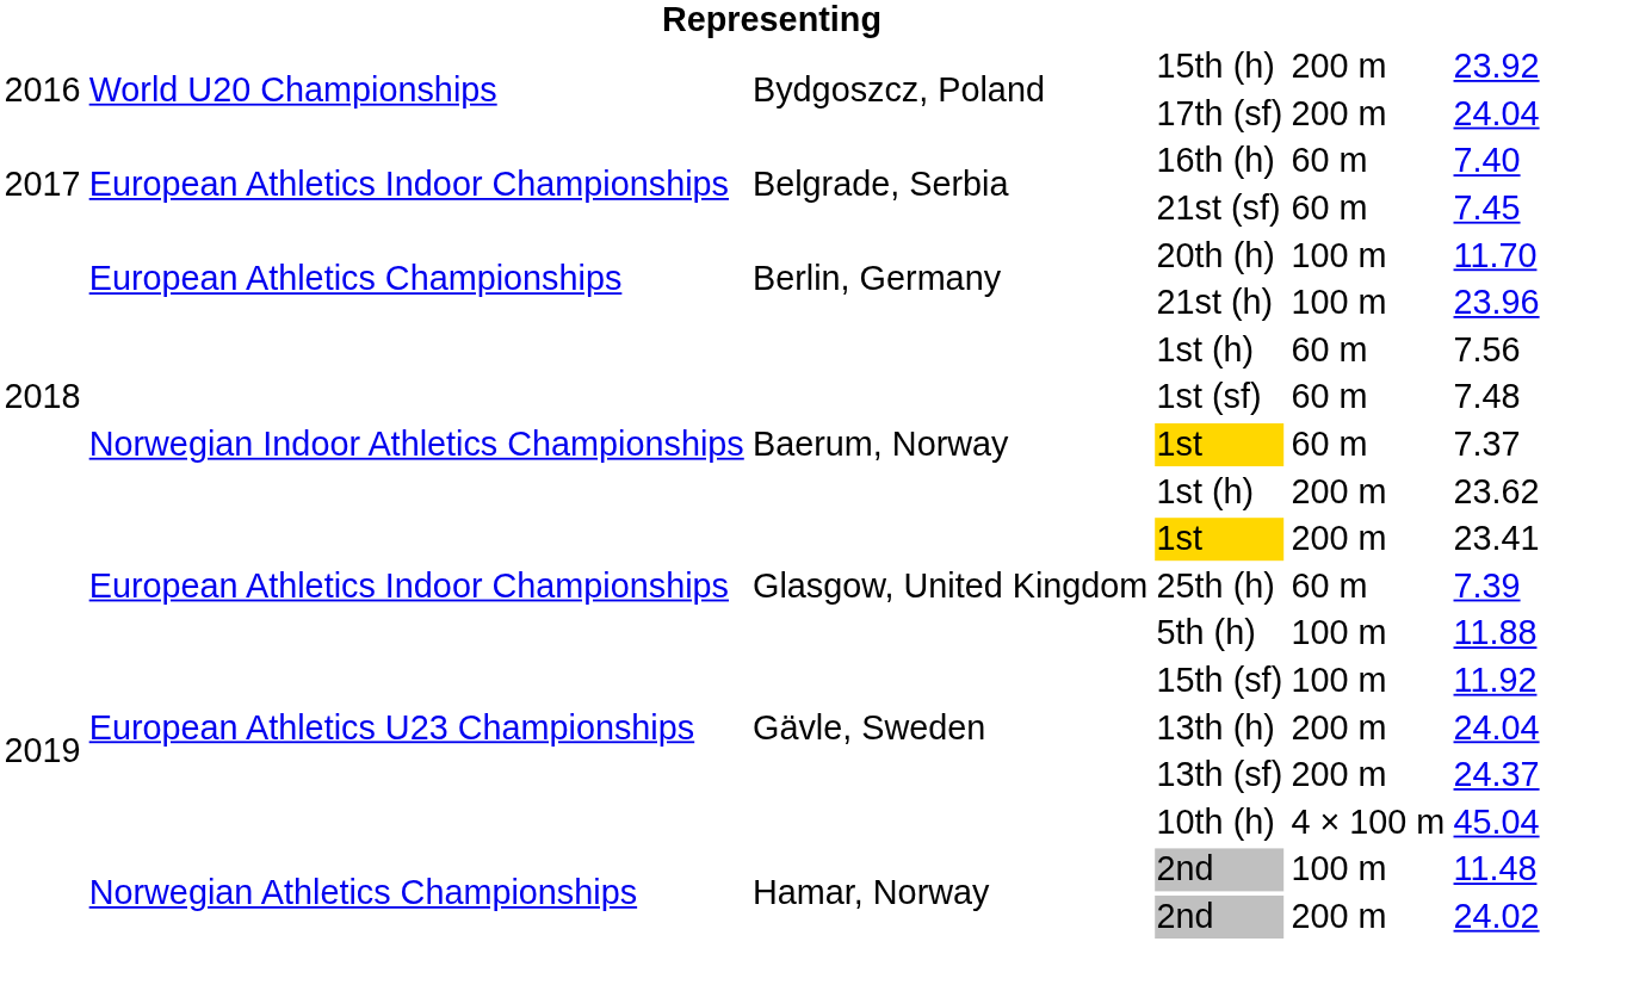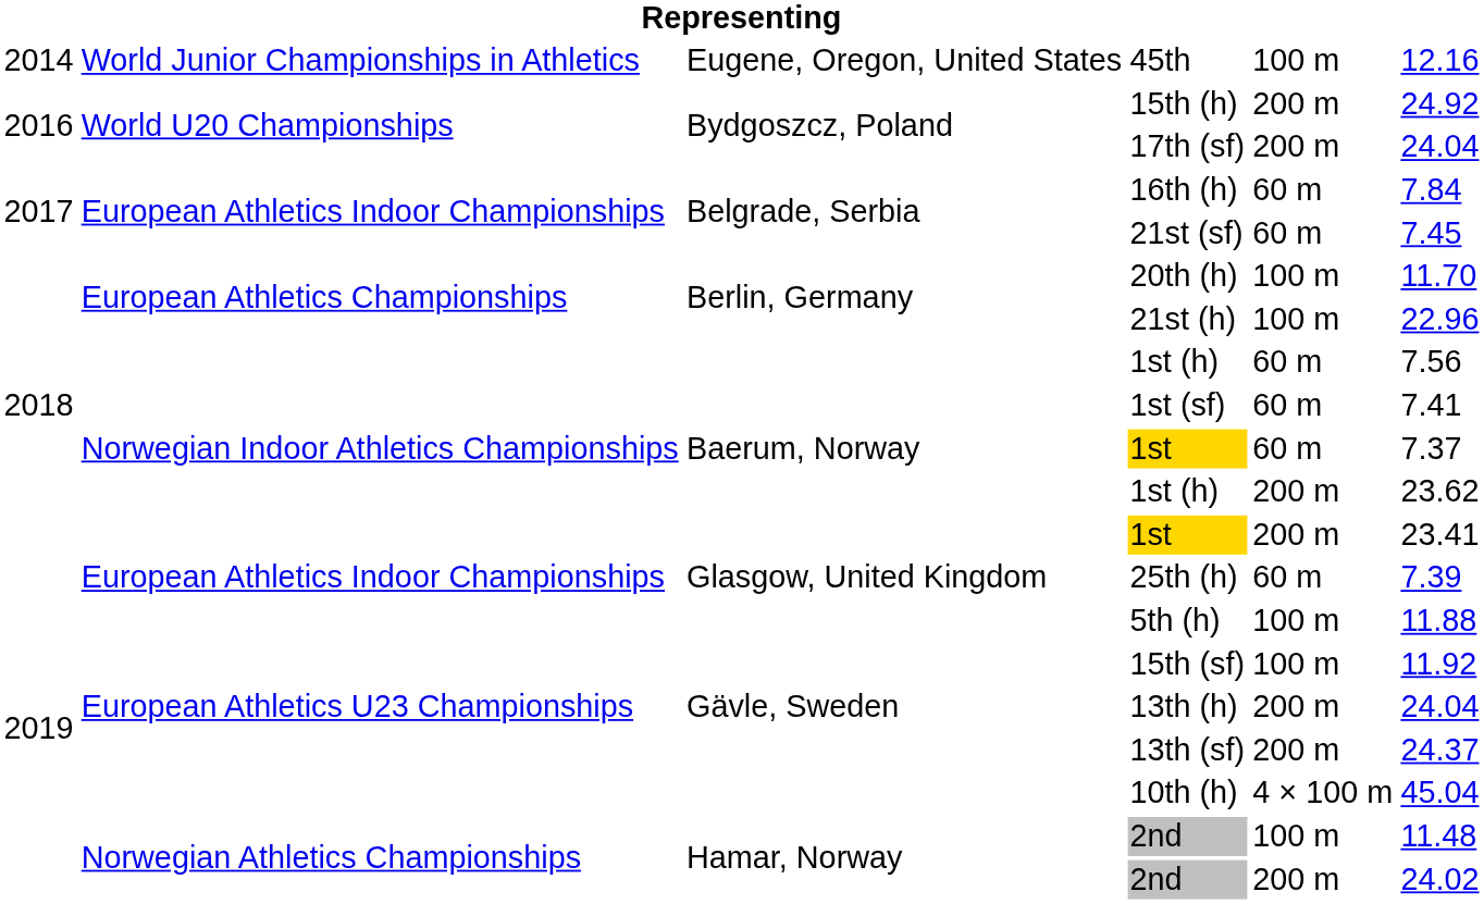 <table>
 <tr>
 <th colspan="6">Representing </th>
+</tr>
+<tr>
+<td>2014</td>
+<td><a href='#'>World Junior Championships in Athletics</a></td>
+<td>Eugene, Oregon, United States</td>
+<td>45th</td>
+<td>100 m</td>
+<td><a href='#'>12.16</a></td>
 </tr>
 <tr>
 <td rowspan=2>2016</td>
 <td rowspan=2><a href='#'>World U20 Championships</a></td>
 <td rowspan=2>Bydgoszcz, Poland</td>
 <td>15th (h)</td>
 <td>200 m</td>
-<td><a href='#'>23.92</a></td>
+<td><a href='#'>24.92</a></td>
 </tr>
 <tr>
 <td>17th (sf)</td>
 <td>200 m</td>
 <td><a href='#'>24.04</a></td>
 </tr>
 <tr>
 <td rowspan=2>2017</td>
 <td rowspan=2><a href='#'>European Athletics Indoor Championships</a></td>
 <td rowspan=2>Belgrade, Serbia</td>
 <td>16th (h)</td>
 <td>60 m</td>
-<td><a href='#'>7.40</a></td>
+<td><a href='#'>7.84</a></td>
 </tr>
 <tr>
 <td>21st (sf)</td>
 <td>60 m</td>
 <td><a href='#'>7.45</a></td>
 </tr>
 <tr>
 <td rowspan=7>2018</td>
 <td rowspan=2><a href='#'>European Athletics Championships</a></td>
 <td rowspan=2>Berlin, Germany</td>
 <td>20th (h)</td>
 <td>100 m</td>
 <td><a href='#'>11.70</a></td>
 </tr>
 <tr>
 <td>21st (h)</td>
 <td>100 m</td>
-<td><a href='#'>23.96</a></td>
+<td><a href='#'>22.96</a></td>
 </tr>
 <tr>
 <td rowspan=5><a href='#'>Norwegian Indoor Athletics Championships</a></td>
 <td rowspan=5>Baerum, Norway</td>
 <td>1st (h)</td>
 <td>60 m</td>
 <td>7.56</td>
 </tr>
 <tr>
 <td>1st (sf)</td>
 <td>60 m</td>
-<td>7.48</td>
+<td>7.41</td>
 </tr>
 <tr>
 <td bgcolor=gold>1st</td>
 <td>60 m</td>
 <td>7.37</td>
 </tr>
 <tr>
 <td>1st (h)</td>
 <td>200 m</td>
 <td>23.62</td>
 </tr>
 <tr>
 <td bgcolor=gold>1st</td>
 <td>200 m</td>
 <td>23.41</td>
 </tr>
 <tr>
 <td rowspan=8>2019</td>
 <td><a href='#'>European Athletics Indoor Championships</a></td>
 <td>Glasgow, United Kingdom</td>
 <td>25th (h)</td>
 <td>60 m</td>
 <td><a href='#'>7.39</a></td>
 </tr>
 <tr>
 <td rowspan=5><a href='#'>European Athletics U23 Championships</a></td>
 <td rowspan=5>Gävle, Sweden</td>
 <td>5th (h)</td>
 <td>100 m</td>
 <td><a href='#'>11.88</a></td>
 </tr>
 <tr>
 <td>15th (sf)</td>
 <td>100 m</td>
 <td><a href='#'>11.92</a></td>
 </tr>
 <tr>
 <td>13th (h)</td>
 <td>200 m</td>
 <td><a href='#'>24.04</a></td>
 </tr>
 <tr>
 <td>13th (sf)</td>
 <td>200 m</td>
 <td><a href='#'>24.37</a></td>
 </tr>
 <tr>
 <td>10th (h)</td>
 <td>4 × 100 m</td>
 <td><a href='#'>45.04</a></td>
 </tr>
 <tr>
 <td rowspan=2><a href='#'>Norwegian Athletics Championships</a></td>
 <td rowspan=2>Hamar, Norway</td>
 <td bgcolor=silver>2nd</td>
 <td>100 m</td>
 <td><a href='#'>11.48</a></td>
 </tr>
 <tr>
 <td bgcolor=silver>2nd</td>
 <td>200 m</td>
 <td><a href='#'>24.02</a></td>
 </tr>
 </table>
